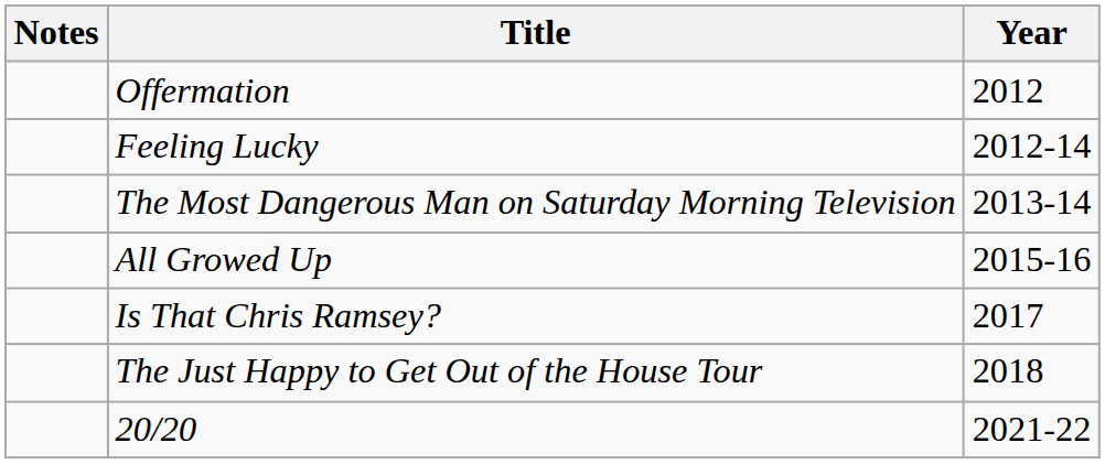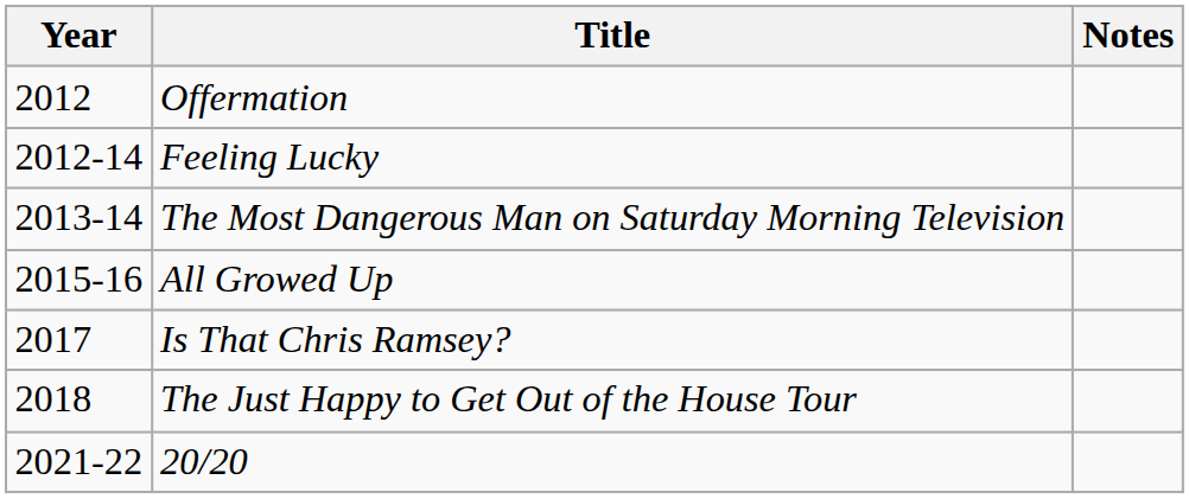 <table class="wikitable">
 <tr>
+<th>Year</th>
+<th>Title</th>
 <th>Notes</th>
-<th>Title</th>
-<th>Year</th>
 </tr>
 <tr>
+<td>2012</td>
+<td><em>Offermation</em></td>
 <td></td>
-<td><em>Offermation</em></td>
-<td>2012</td>
 </tr>
 <tr>
+<td>2012-14</td>
+<td><em>Feeling Lucky</em></td>
 <td></td>
-<td><em>Feeling Lucky</em></td>
-<td>2012-14</td>
 </tr>
 <tr>
+<td>2013-14</td>
+<td><em>The Most Dangerous Man on Saturday Morning Television</em></td>
 <td></td>
-<td><em>The Most Dangerous Man on Saturday Morning Television</em></td>
-<td>2013-14</td>
 </tr>
 <tr>
+<td>2015-16</td>
+<td><em>All Growed Up</em></td>
 <td></td>
-<td><em>All Growed Up</em></td>
-<td>2015-16</td>
 </tr>
 <tr>
+<td>2017</td>
+<td><em>Is That Chris Ramsey?</em></td>
 <td></td>
-<td><em>Is That Chris Ramsey?</em></td>
-<td>2017</td>
 </tr>
 <tr>
+<td>2018</td>
+<td><em>The Just Happy to Get Out of the House Tour</em></td>
 <td></td>
-<td><em>The Just Happy to Get Out of the House Tour</em></td>
-<td>2018</td>
 </tr>
 <tr>
+<td>2021-22</td>
+<td><em>20/20</em></td>
 <td></td>
-<td><em>20/20</em></td>
-<td>2021-22</td>
 </tr>
 </table>
